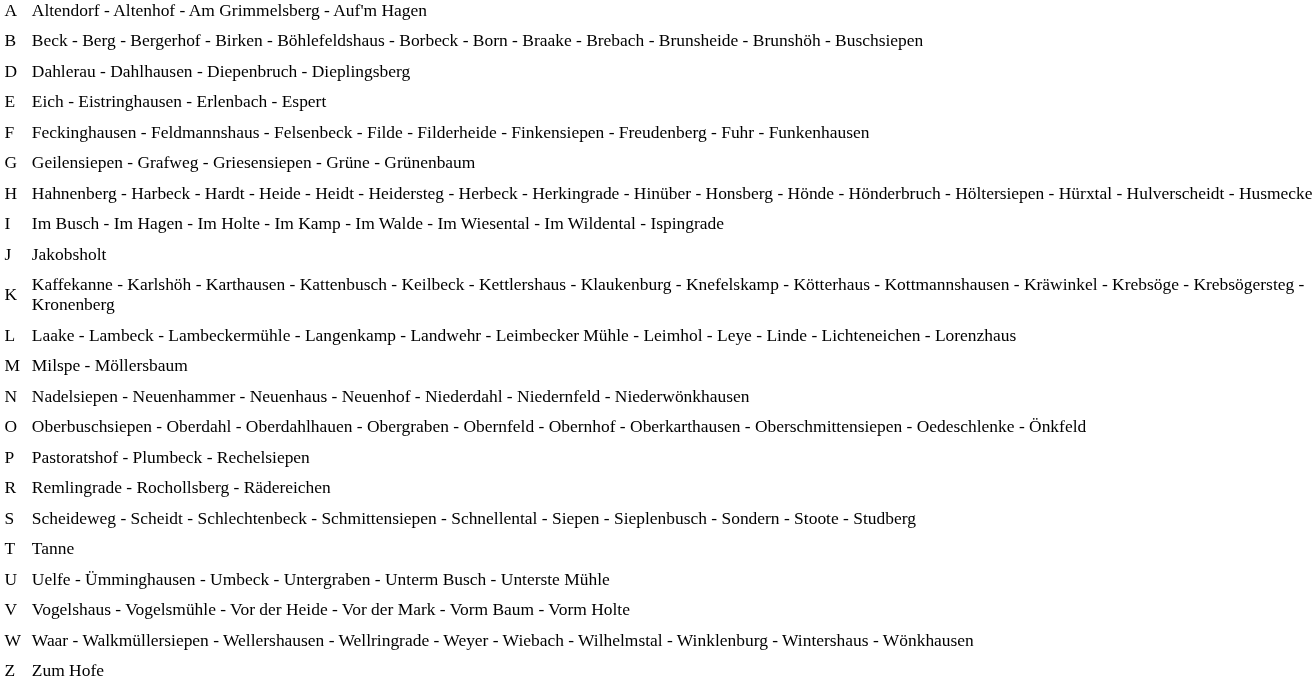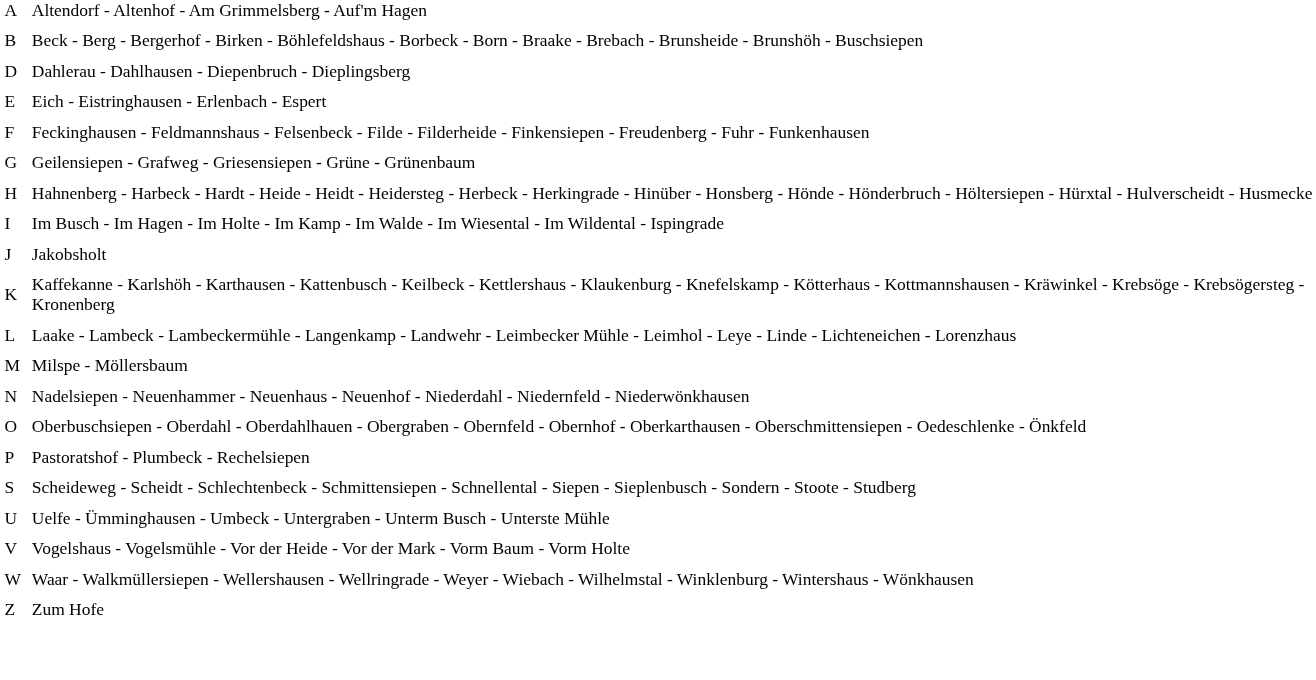 <table align="center" border="0" cellspacing="0" cellpadding="5">
 <tr>
 <td>A</td>
 <td>Altendorf - Altenhof - Am Grimmelsberg - Auf'm Hagen</td>
 </tr>
 <tr>
 <td>B</td>
 <td>Beck - Berg - Bergerhof - Birken - Böhlefeldshaus - Borbeck - Born - Braake - Brebach - Brunsheide - Brunshöh - Buschsiepen</td>
 </tr>
 <tr>
 <td>D</td>
 <td>Dahlerau - Dahlhausen - Diepenbruch - Dieplingsberg</td>
 </tr>
 <tr>
 <td>E</td>
 <td>Eich - Eistringhausen - Erlenbach - Espert</td>
 </tr>
 <tr>
 <td>F</td>
 <td>Feckinghausen - Feldmannshaus - Felsenbeck - Filde - Filderheide - Finkensiepen - Freudenberg - Fuhr - Funkenhausen</td>
 </tr>
 <tr>
 <td>G</td>
 <td>Geilensiepen - Grafweg - Griesensiepen - Grüne - Grünenbaum</td>
 </tr>
 <tr>
 <td>H</td>
 <td>Hahnenberg - Harbeck - Hardt - Heide - Heidt - Heidersteg - Herbeck - Herkingrade - Hinüber - Honsberg - Hönde - Hönderbruch - Höltersiepen - Hürxtal - Hulverscheidt - Husmecke</td>
 </tr>
 <tr>
 <td>I</td>
 <td>Im Busch - Im Hagen - Im Holte - Im Kamp - Im Walde - Im Wiesental - Im Wildental - Ispingrade</td>
 </tr>
 <tr>
 <td>J</td>
 <td>Jakobsholt</td>
 </tr>
 <tr>
 <td>K</td>
 <td>Kaffekanne - Karlshöh - Karthausen - Kattenbusch - Keilbeck - Kettlershaus - Klaukenburg - Knefelskamp - Kötterhaus - Kottmannshausen - Kräwinkel - Krebsöge - Krebsögersteg - Kronenberg</td>
 </tr>
 <tr>
 <td>L</td>
 <td>Laake - Lambeck - Lambeckermühle - Langenkamp - Landwehr - Leimbecker Mühle - Leimhol - Leye - Linde - Lichteneichen - Lorenzhaus</td>
 </tr>
 <tr>
 <td>M</td>
 <td>Milspe - Möllersbaum</td>
 </tr>
 <tr>
 <td>N</td>
 <td>Nadelsiepen - Neuenhammer - Neuenhaus - Neuenhof - Niederdahl - Niedernfeld - Niederwönkhausen</td>
 </tr>
 <tr>
 <td>O</td>
 <td>Oberbuschsiepen - Oberdahl - Oberdahlhauen - Obergraben - Obernfeld - Obernhof - Oberkarthausen - Oberschmittensiepen - Oedeschlenke - Önkfeld</td>
 </tr>
 <tr>
 <td>P</td>
 <td>Pastoratshof - Plumbeck - Rechelsiepen</td>
 </tr>
 <tr>
-<td>R</td>
-<td>Remlingrade - Rochollsberg - Rädereichen</td>
-</tr>
-<tr>
 <td>S</td>
 <td>Scheideweg - Scheidt - Schlechtenbeck - Schmittensiepen - Schnellental - Siepen - Sieplenbusch - Sondern - Stoote - Studberg</td>
-</tr>
-<tr>
-<td>T</td>
-<td>Tanne</td>
 </tr>
 <tr>
 <td>U</td>
 <td>Uelfe - Ümminghausen - Umbeck - Untergraben - Unterm Busch - Unterste Mühle</td>
 </tr>
 <tr>
 <td>V</td>
 <td>Vogelshaus - Vogelsmühle - Vor der Heide  - Vor der Mark - Vorm Baum - Vorm Holte</td>
 </tr>
 <tr>
 <td>W</td>
 <td>Waar - Walkmüllersiepen - Wellershausen - Wellringrade - Weyer - Wiebach - Wilhelmstal - Winklenburg - Wintershaus - Wönkhausen</td>
 </tr>
 <tr>
 <td>Z</td>
 <td>Zum Hofe</td>
 </tr>
 </table>
